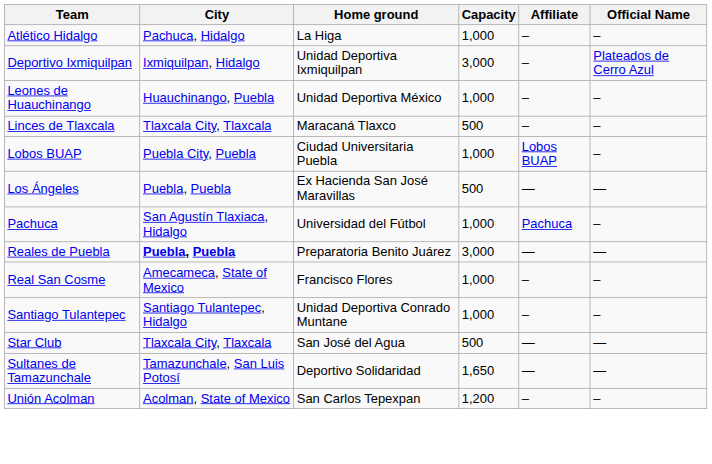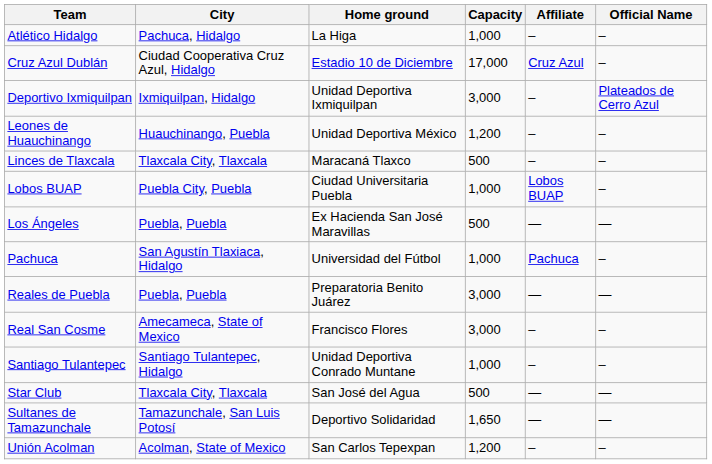 <table class="wikitable sortable">
 <tr>
 <th>Team</th>
 <th>City</th>
 <th>Home ground</th>
 <th>Capacity</th>
 <th>Affiliate</th>
 <th>Official Name</th>
 </tr>
 <tr>
 <td><a href='#'>Atlético Hidalgo</a></td>
 <td><a href='#'>Pachuca</a>, <a href='#'>Hidalgo</a></td>
 <td>La Higa</td>
 <td>1,000</td>
 <td>–</td>
 <td>–</td>
 </tr>
 <tr>
+<td><a href='#'>Cruz Azul Dublán</a></td>
+<td>Ciudad Cooperativa Cruz Azul, <a href='#'>Hidalgo</a></td>
+<td><a href='#'>Estadio 10 de Diciembre</a></td>
+<td>17,000</td>
+<td><a href='#'>Cruz Azul</a></td>
+<td>–</td>
+</tr>
+<tr>
 <td><a href='#'>Deportivo Ixmiquilpan</a></td>
 <td><a href='#'>Ixmiquilpan</a>, <a href='#'>Hidalgo</a></td>
 <td>Unidad Deportiva Ixmiquilpan</td>
 <td>3,000</td>
 <td>–</td>
 <td><a href='#'>Plateados de Cerro Azul</a></td>
 </tr>
 <tr>
 <td><a href='#'>Leones de Huauchinango</a></td>
 <td><a href='#'>Huauchinango</a>, <a href='#'>Puebla</a></td>
 <td>Unidad Deportiva México</td>
-<td>1,000</td>
+<td>1,200</td>
 <td>–</td>
 <td>–</td>
 </tr>
 <tr>
 <td><a href='#'>Linces de Tlaxcala</a></td>
 <td><a href='#'>Tlaxcala City</a>, <a href='#'>Tlaxcala</a></td>
 <td>Maracaná Tlaxco</td>
 <td>500</td>
 <td>–</td>
 <td>–</td>
 </tr>
 <tr>
 <td><a href='#'>Lobos BUAP</a></td>
 <td><a href='#'>Puebla City</a>, <a href='#'>Puebla</a></td>
 <td>Ciudad Universitaria Puebla</td>
 <td>1,000</td>
 <td><a href='#'>Lobos BUAP</a></td>
 <td>–</td>
 </tr>
 <tr>
 <td><a href='#'>Los Ángeles</a></td>
 <td><a href='#'>Puebla</a>, <a href='#'>Puebla</a></td>
 <td>Ex Hacienda San José Maravillas</td>
 <td>500</td>
 <td>—</td>
 <td>—</td>
 </tr>
 <tr>
 <td><a href='#'>Pachuca</a></td>
 <td><a href='#'>San Agustín Tlaxiaca</a>, <a href='#'>Hidalgo</a></td>
 <td>Universidad del Fútbol</td>
 <td>1,000</td>
 <td><a href='#'>Pachuca</a></td>
 <td>–</td>
 </tr>
 <tr>
 <td><a href='#'>Reales de Puebla</a></td>
-<td><strong><a href='#'>Puebla</a>, <a href='#'>Puebla</a></strong></td>
+<td><a href='#'>Puebla</a>, <a href='#'>Puebla</a></td>
 <td>Preparatoria Benito Juárez</td>
 <td>3,000</td>
 <td>—</td>
 <td>—</td>
 </tr>
 <tr>
 <td><a href='#'>Real San Cosme</a></td>
 <td><a href='#'>Amecameca</a>, <a href='#'>State of Mexico</a></td>
 <td>Francisco Flores</td>
-<td>1,000</td>
+<td>3,000</td>
 <td>–</td>
 <td>–</td>
 </tr>
 <tr>
 <td><a href='#'>Santiago Tulantepec</a></td>
 <td><a href='#'>Santiago Tulantepec</a>, <a href='#'>Hidalgo</a></td>
 <td>Unidad Deportiva Conrado Muntane</td>
 <td>1,000</td>
 <td>–</td>
 <td>–</td>
 </tr>
 <tr>
 <td><a href='#'>Star Club</a></td>
 <td><a href='#'>Tlaxcala City</a>, <a href='#'>Tlaxcala</a></td>
 <td>San José del Agua</td>
 <td>500</td>
 <td>—</td>
 <td>—</td>
 </tr>
 <tr>
 <td><a href='#'>Sultanes de Tamazunchale</a></td>
 <td><a href='#'>Tamazunchale</a>, <a href='#'>San Luis Potosí</a></td>
 <td>Deportivo Solidaridad</td>
 <td>1,650</td>
 <td>—</td>
 <td>—</td>
 </tr>
 <tr>
 <td><a href='#'>Unión Acolman</a></td>
 <td><a href='#'>Acolman</a>, <a href='#'>State of Mexico</a></td>
 <td>San Carlos Tepexpan</td>
 <td>1,200</td>
 <td>–</td>
 <td>–</td>
 </tr>
 </table>
